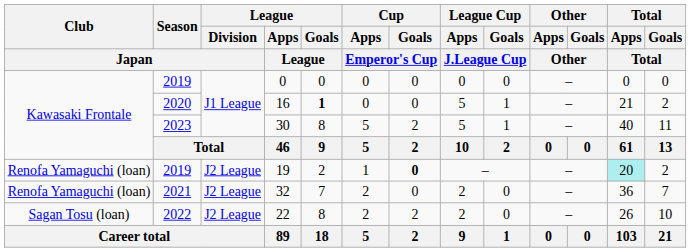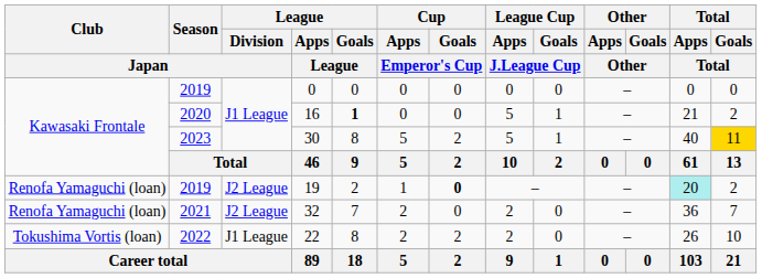 <table class="wikitable" style="text-align: center">
 <tr>
 <th rowspan="2">Club</th>
 <th rowspan="2">Season</th>
 <th colspan="3">League</th>
 <th colspan="2">Cup</th>
 <th colspan="2">League Cup</th>
 <th colspan="2">Other</th>
 <th colspan="2">Total</th>
 </tr>
 <tr>
 <th>Division</th>
 <th>Apps</th>
 <th>Goals</th>
 <th>Apps</th>
 <th>Goals</th>
 <th>Apps</th>
 <th>Goals</th>
 <th>Apps</th>
 <th>Goals</th>
 <th>Apps</th>
 <th>Goals</th>
 </tr>
 <tr>
 <th colspan=3>Japan</th>
 <th colspan=2>League</th>
 <th colspan=2><a href='#'>Emperor's Cup</a></th>
 <th colspan=2><a href='#'>J.League Cup</a></th>
 <th colspan=2>Other</th>
 <th colspan=2>Total</th>
 </tr>
 <tr>
 <td rowspan="4"><a href='#'>Kawasaki Frontale</a></td>
 <td><a href='#'>2019</a></td>
 <td rowspan="3"><a href='#'>J1 League</a></td>
 <td>0</td>
 <td>0</td>
 <td>0</td>
 <td>0</td>
 <td>0</td>
 <td>0</td>
 <td colspan="2">–</td>
 <td>0</td>
 <td>0</td>
 </tr>
 <tr>
 <td><a href='#'>2020</a></td>
 <td>16</td>
 <td><strong>1</strong></td>
 <td>0</td>
 <td>0</td>
 <td>5</td>
 <td>1</td>
 <td colspan="2">–</td>
 <td>21</td>
 <td>2</td>
 </tr>
 <tr>
 <td><a href='#'>2023</a></td>
 <td>30</td>
 <td>8</td>
 <td>5</td>
 <td>2</td>
 <td>5</td>
 <td>1</td>
 <td colspan="2">–</td>
 <td>40</td>
-<td>11</td>
+<td style="background: gold;">11</td>
 </tr>
 <tr>
 <th colspan="2">Total</th>
 <th>46</th>
 <th>9</th>
 <th>5</th>
 <th>2</th>
 <th>10</th>
 <th>2</th>
 <th>0</th>
 <th>0</th>
 <th>61</th>
 <th>13</th>
 </tr>
 <tr>
 <td><a href='#'>Renofa Yamaguchi</a> (loan)</td>
 <td><a href='#'>2019</a></td>
 <td><a href='#'>J2 League</a></td>
 <td>19</td>
 <td>2</td>
 <td>1</td>
 <td><strong>0</strong></td>
 <td colspan="2">–</td>
 <td colspan="2">–</td>
 <td style="background: paleturquoise;">20</td>
 <td>2</td>
 </tr>
 <tr>
 <td><a href='#'>Renofa Yamaguchi</a> (loan)</td>
 <td><a href='#'>2021</a></td>
 <td><a href='#'>J2 League</a></td>
 <td>32</td>
 <td>7</td>
 <td>2</td>
 <td>0</td>
 <td>2</td>
 <td>0</td>
 <td colspan="2">–</td>
 <td>36</td>
 <td>7</td>
 </tr>
 <tr>
-<td><a href='#'>Sagan Tosu</a> (loan)</td>
+<td><a href='#'>Tokushima Vortis</a> (loan)</td>
 <td><a href='#'>2022</a></td>
-<td><a href='#'>J2 League</a></td>
+<td>J1 League</td>
 <td>22</td>
 <td>8</td>
 <td>2</td>
 <td>2</td>
 <td>2</td>
 <td>0</td>
 <td colspan="2">–</td>
 <td>26</td>
 <td>10</td>
 </tr>
 <tr>
 <th colspan=3>Career total</th>
 <th>89</th>
 <th>18</th>
 <th>5</th>
 <th>2</th>
 <th>9</th>
 <th>1</th>
 <th>0</th>
 <th>0</th>
 <th>103</th>
 <th>21</th>
 </tr>
 </table>
